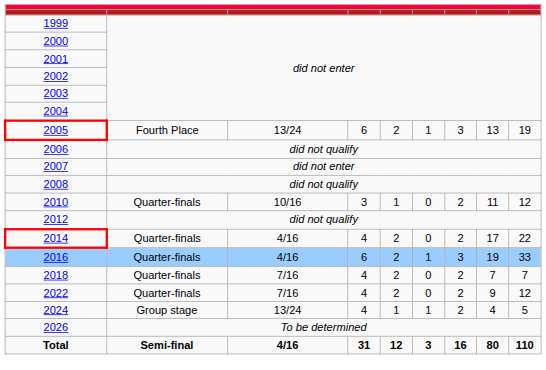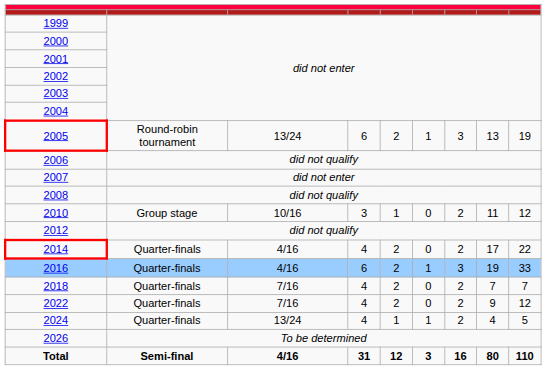 <table class="wikitable" style="text-align: center;font-size:90%;">
 <tr>
 <th style="background:#FF003F;" colspan=11></th>
 </tr>
 <tr>
 <th style="background:#B31B1B;" width=125></th>
 <th style="background:#B31B1B;" width=150></th>
 <th style="background:#B31B1B;" width=150></th>
 <th style="background:#B31B1B;" width=35></th>
 <th style="background:#B31B1B;" width=35></th>
 <th style="background:#B31B1B;" width=35></th>
 <th style="background:#B31B1B;" width=35></th>
 <th style="background:#B31B1B;" width=35></th>
 <th style="background:#B31B1B;" width=35></th>
 </tr>
 <tr>
 <td> <a href='#'>1999</a></td>
 <td colspan=10 rowspan=6><em>did not enter</em></td>
 </tr>
 <tr>
 <td> <a href='#'>2000</a></td>
 </tr>
 <tr>
 <td> <a href='#'>2001</a></td>
 </tr>
 <tr>
 <td> <a href='#'>2002</a></td>
 </tr>
 <tr>
 <td> <a href='#'>2003</a></td>
 </tr>
 <tr>
 <td> <a href='#'>2004</a></td>
 </tr>
 <tr>
 <td style="border: 3px solid red"> <a href='#'>2005</a></td>
-<td>Fourth Place</td>
+<td>Round-robin tournament</td>
 <td>13/24</td>
 <td>6</td>
 <td>2</td>
 <td>1</td>
 <td>3</td>
 <td>13</td>
 <td>19</td>
 </tr>
 <tr>
 <td> <a href='#'>2006</a></td>
 <td colspan=10 rowspan=1><em>did not qualify</em></td>
 </tr>
 <tr>
 <td> <a href='#'>2007</a></td>
 <td colspan=10 rowspan=1><em>did not enter</em></td>
 </tr>
 <tr>
 <td> <a href='#'>2008</a></td>
 <td colspan=10 rowspan=1><em>did not qualify</em></td>
 </tr>
 <tr>
 <td> <a href='#'>2010</a></td>
-<td>Quarter-finals</td>
+<td>Group stage</td>
 <td>10/16</td>
 <td>3</td>
 <td>1</td>
 <td>0</td>
 <td>2</td>
 <td>11</td>
 <td>12</td>
 </tr>
 <tr>
 <td> <a href='#'>2012</a></td>
 <td colspan=10 rowspan=1><em>did not qualify</em></td>
 </tr>
 <tr>
 <td style="border: 3px solid red"> <a href='#'>2014</a></td>
 <td>Quarter-finals</td>
 <td>4/16</td>
 <td>4</td>
 <td>2</td>
 <td>0</td>
 <td>2</td>
 <td>17</td>
 <td>22</td>
 </tr>
 <tr bgcolor=#9acdff>
 <td> <a href='#'>2016</a></td>
 <td>Quarter-finals</td>
 <td>4/16</td>
 <td>6</td>
 <td>2</td>
 <td>1</td>
 <td>3</td>
 <td>19</td>
 <td>33</td>
 </tr>
 <tr bgcolor=>
 <td> <a href='#'>2018</a></td>
 <td>Quarter-finals</td>
 <td>7/16</td>
 <td>4</td>
 <td>2</td>
 <td>0</td>
 <td>2</td>
 <td>7</td>
 <td>7</td>
 </tr>
 <tr>
 <td> <a href='#'>2022</a></td>
 <td>Quarter-finals</td>
 <td>7/16</td>
 <td>4</td>
 <td>2</td>
 <td>0</td>
 <td>2</td>
 <td>9</td>
 <td>12</td>
 </tr>
 <tr>
 <td> <a href='#'>2024</a></td>
-<td>Group stage</td>
+<td>Quarter-finals</td>
 <td>13/24</td>
 <td>4</td>
 <td>1</td>
 <td>1</td>
 <td>2</td>
 <td>4</td>
 <td>5</td>
 </tr>
 <tr>
 <td> <a href='#'>2026</a></td>
 <td colspan=10><em>To be determined</em></td>
 </tr>
 <tr>
 <td><strong>Total</strong></td>
 <td><strong>Semi-final</strong></td>
 <td><strong>4/16</strong></td>
 <td><strong>31</strong></td>
 <td><strong>12</strong></td>
 <td><strong>3</strong></td>
 <td><strong>16</strong></td>
 <td><strong>80</strong></td>
 <td><strong>110</strong></td>
 </tr>
 </table>
